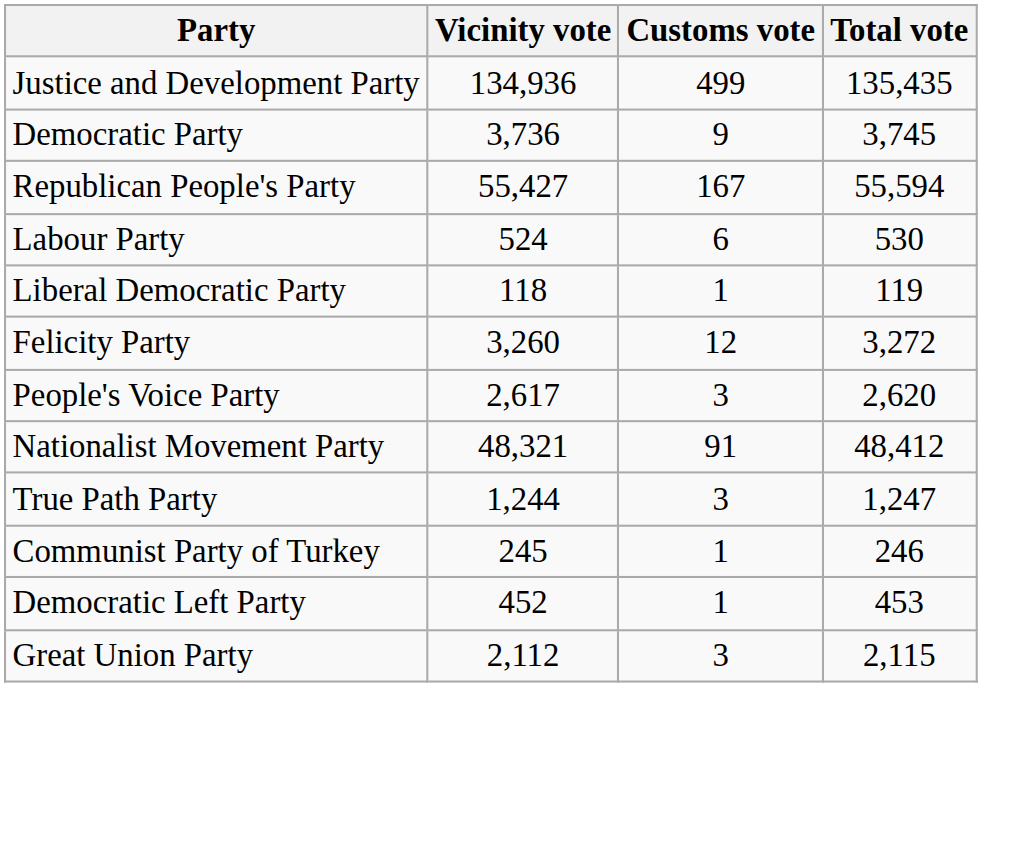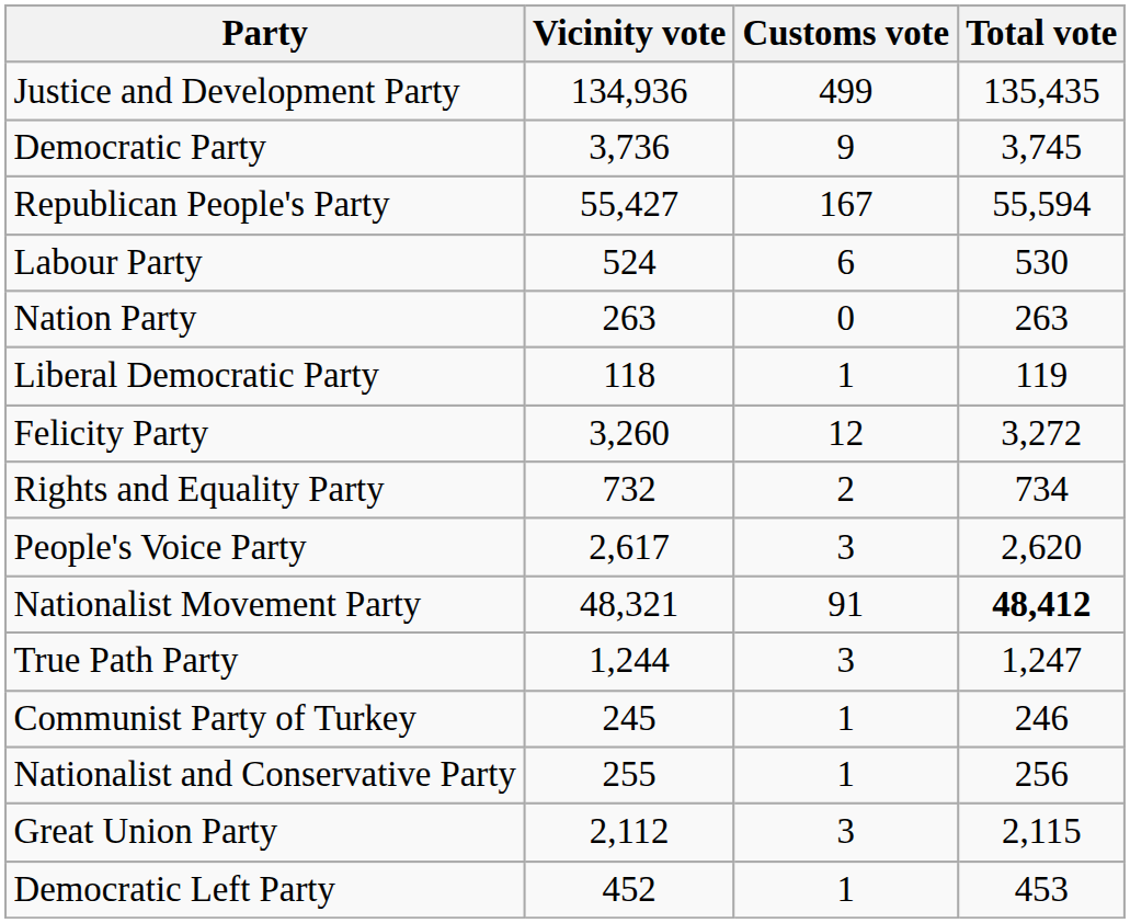 <table class="wikitable sortable">
 <tr>
 <th style="text-align:center;">Party</th>
 <th style="text-align:center;">Vicinity vote</th>
 <th style="text-align:center;">Customs vote</th>
 <th style="text-align:center;">Total vote</th>
 </tr>
 <tr>
 <td>Justice and Development Party</td>
 <td style="text-align:center;">134,936</td>
 <td style="text-align:center;">499</td>
 <td style="text-align:center;">135,435</td>
 </tr>
 <tr>
 <td>Democratic Party</td>
 <td style="text-align:center;">3,736</td>
 <td style="text-align:center;">9</td>
 <td style="text-align:center;">3,745</td>
 </tr>
 <tr>
 <td>Republican People's Party</td>
 <td style="text-align:center;">55,427</td>
 <td style="text-align:center;">167</td>
 <td style="text-align:center;">55,594</td>
 </tr>
 <tr>
 <td>Labour Party</td>
 <td style="text-align:center;">524</td>
 <td style="text-align:center;">6</td>
 <td style="text-align:center;">530</td>
 </tr>
 <tr>
+<td>Nation Party</td>
+<td style="text-align:center;">263</td>
+<td style="text-align:center;">0</td>
+<td style="text-align:center;">263</td>
+</tr>
+<tr>
 <td>Liberal Democratic Party</td>
 <td style="text-align:center;">118</td>
 <td style="text-align:center;">1</td>
 <td style="text-align:center;">119</td>
 </tr>
 <tr>
 <td>Felicity Party</td>
 <td style="text-align:center;">3,260</td>
 <td style="text-align:center;">12</td>
 <td style="text-align:center;">3,272</td>
 </tr>
 <tr>
+<td>Rights and Equality Party</td>
+<td style="text-align:center;">732</td>
+<td style="text-align:center;">2</td>
+<td style="text-align:center;">734</td>
+</tr>
+<tr>
 <td>People's Voice Party</td>
 <td style="text-align:center;">2,617</td>
 <td style="text-align:center;">3</td>
 <td style="text-align:center;">2,620</td>
 </tr>
 <tr>
 <td>Nationalist Movement Party</td>
 <td style="text-align:center;">48,321</td>
 <td style="text-align:center;">91</td>
-<td style="text-align:center;">48,412</td>
+<td style="text-align:center;"><strong>48,412</strong></td>
 </tr>
 <tr>
 <td>True Path Party</td>
 <td style="text-align:center;">1,244</td>
 <td style="text-align:center;">3</td>
 <td style="text-align:center;">1,247</td>
 </tr>
 <tr>
 <td>Communist Party of Turkey</td>
 <td style="text-align:center;">245</td>
 <td style="text-align:center;">1</td>
 <td style="text-align:center;">246</td>
 </tr>
 <tr>
-<td>Democratic Left Party</td>
-<td style="text-align:center;">452</td>
+<td>Nationalist and Conservative Party</td>
+<td style="text-align:center;">255</td>
 <td style="text-align:center;">1</td>
-<td style="text-align:center;">453</td>
+<td style="text-align:center;">256</td>
 </tr>
 <tr>
 <td>Great Union Party</td>
 <td style="text-align:center;">2,112</td>
 <td style="text-align:center;">3</td>
 <td style="text-align:center;">2,115</td>
 </tr>
+<tr>
+<td>Democratic Left Party</td>
+<td style="text-align:center;">452</td>
+<td style="text-align:center;">1</td>
+<td style="text-align:center;">453</td>
+</tr>
 </table>
